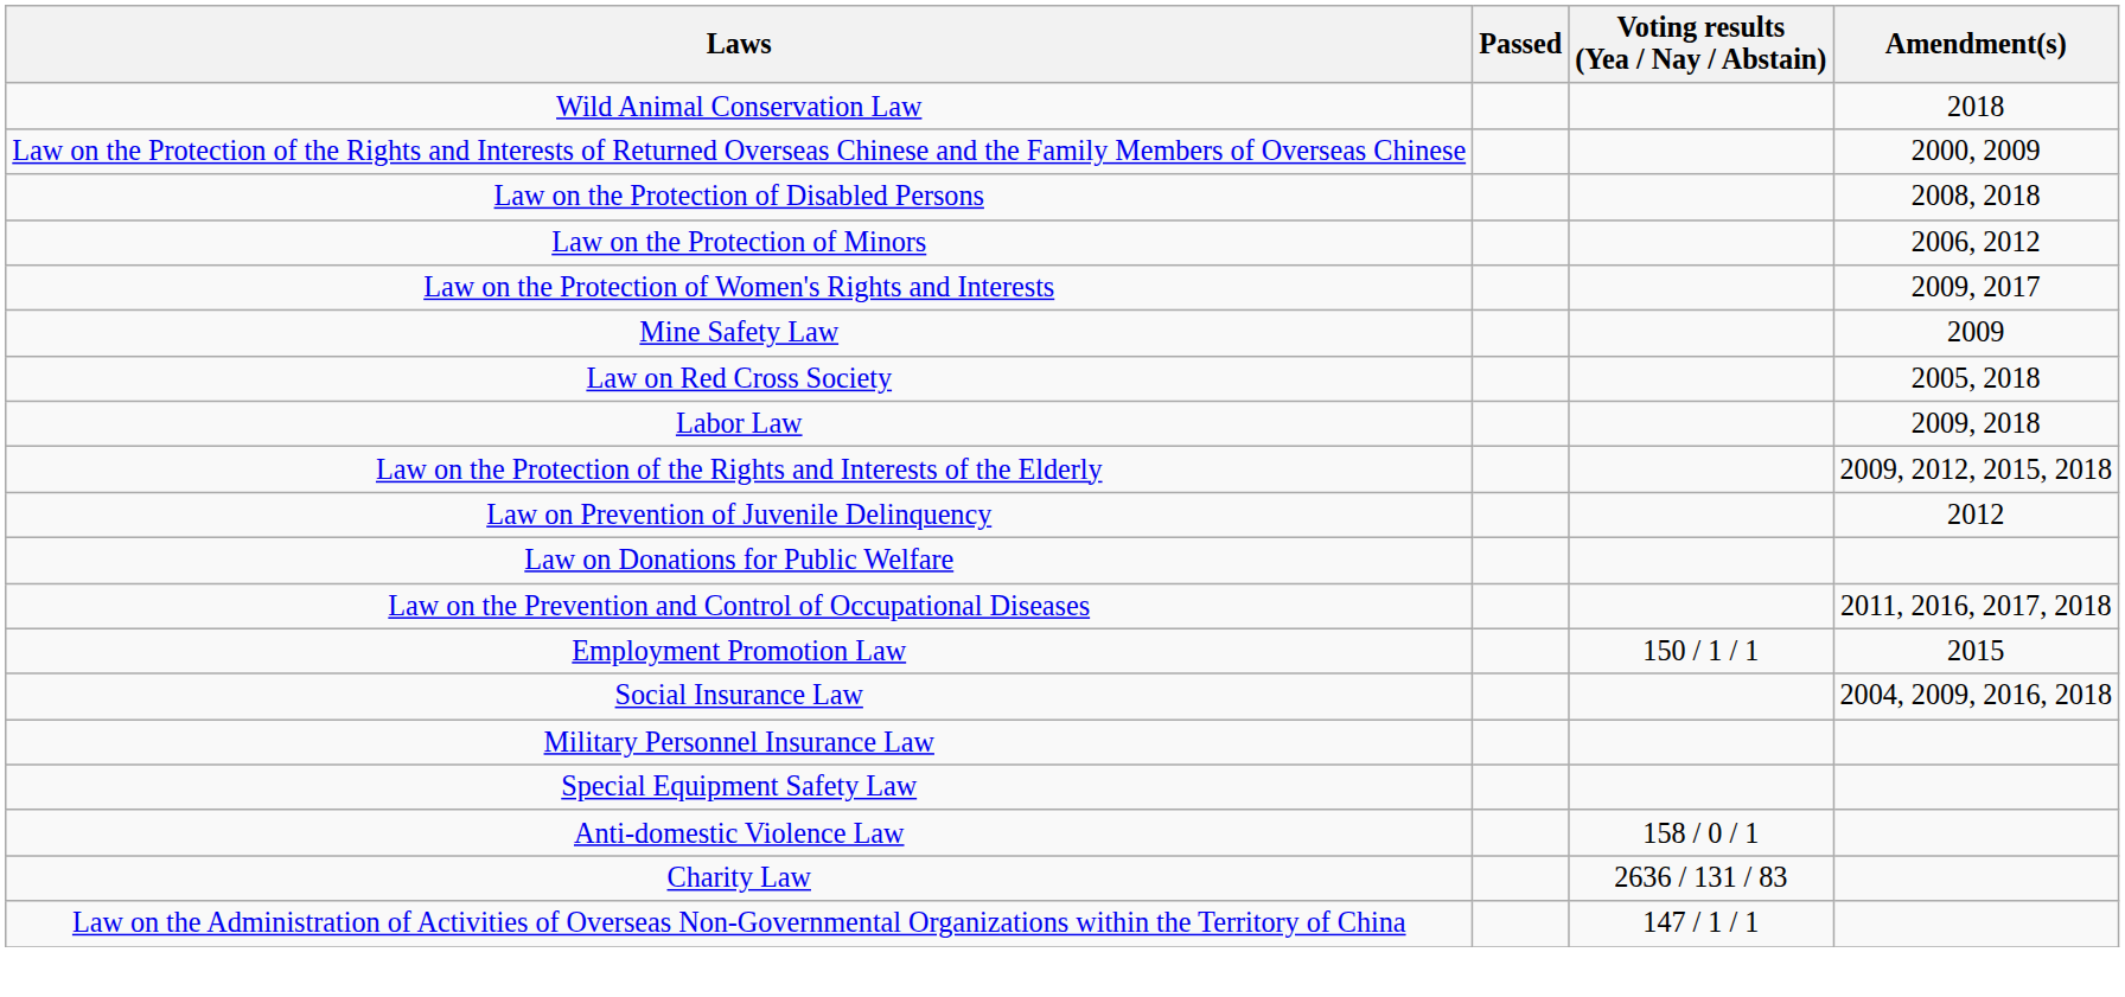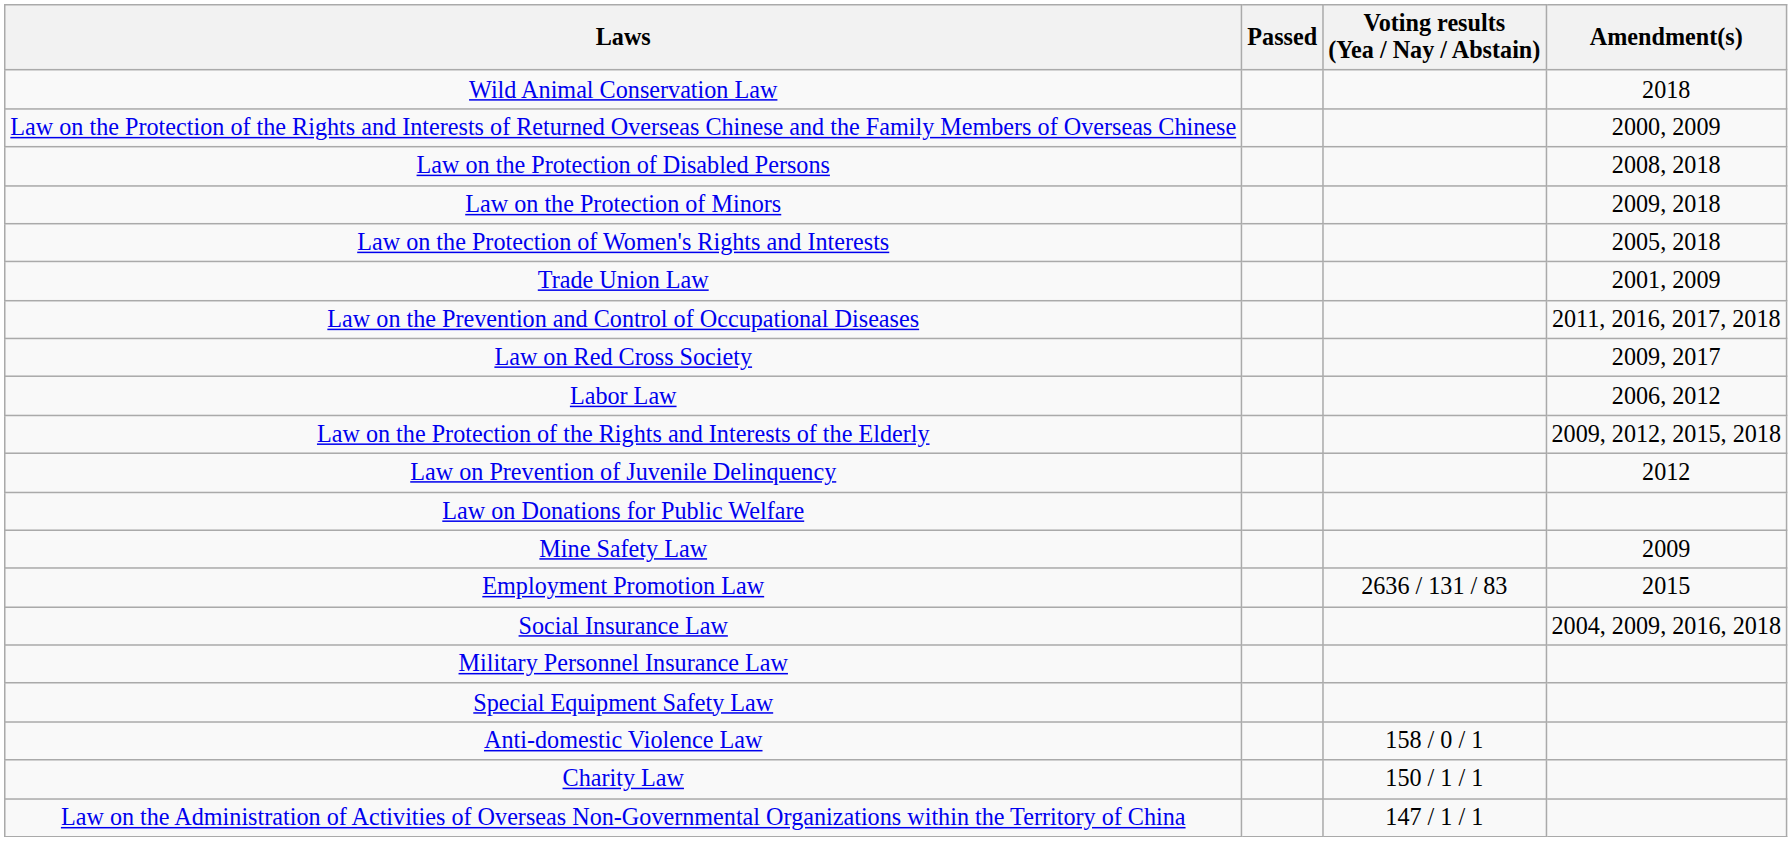 <table class="wikitable" style="text-align:center">
 <tr>
 <th>Laws</th>
 <th>Passed</th>
 <th>Voting results<br>(Yea / Nay / Abstain)</th>
 <th>Amendment(s)</th>
 </tr>
 <tr>
 <td><a href='#'>Wild Animal Conservation Law</a></td>
 <td></td>
 <td align="center"></td>
 <td>2018</td>
 </tr>
 <tr>
 <td><a href='#'>Law on the Protection of the Rights and Interests of Returned Overseas Chinese and the Family Members of Overseas Chinese</a></td>
 <td></td>
 <td align="center"></td>
 <td>2000, 2009</td>
 </tr>
 <tr>
 <td><a href='#'>Law on the Protection of Disabled Persons</a></td>
 <td></td>
 <td align="center"></td>
 <td>2008, 2018</td>
 </tr>
 <tr>
 <td><a href='#'>Law on the Protection of Minors</a></td>
 <td></td>
 <td align="center"></td>
-<td>2006, 2012</td>
+<td>2009, 2018</td>
 </tr>
 <tr>
 <td><a href='#'>Law on the Protection of Women's Rights and Interests</a></td>
 <td></td>
 <td align="center"></td>
-<td>2009, 2017</td>
+<td>2005, 2018</td>
 </tr>
 <tr>
-<td><a href='#'>Mine Safety Law</a></td>
+<td><a href='#'>Trade Union Law</a></td>
 <td></td>
 <td align="center"></td>
-<td>2009</td>
+<td>2001, 2009</td>
+</tr>
+<tr>
+<td><a href='#'>Law on the Prevention and Control of Occupational Diseases</a></td>
+<td></td>
+<td align="center"></td>
+<td>2011, 2016, 2017, 2018</td>
 </tr>
 <tr>
 <td><a href='#'>Law on Red Cross Society</a></td>
 <td></td>
 <td align="center"></td>
-<td>2005, 2018</td>
+<td>2009, 2017</td>
 </tr>
 <tr>
 <td><a href='#'>Labor Law</a></td>
 <td></td>
 <td align="center"></td>
-<td>2009, 2018</td>
+<td>2006, 2012</td>
 </tr>
 <tr>
 <td><a href='#'>Law on the Protection of the Rights and Interests of the Elderly</a></td>
 <td></td>
 <td align="center"></td>
 <td>2009, 2012, 2015, 2018</td>
 </tr>
 <tr>
 <td><a href='#'>Law on Prevention of Juvenile Delinquency</a></td>
 <td></td>
 <td align="center"></td>
 <td>2012</td>
 </tr>
 <tr>
 <td><a href='#'>Law on Donations for Public Welfare</a></td>
 <td></td>
 <td align="center"></td>
 <td></td>
 </tr>
 <tr>
-<td><a href='#'>Law on the Prevention and Control of Occupational Diseases</a></td>
+<td><a href='#'>Mine Safety Law</a></td>
 <td></td>
 <td align="center"></td>
-<td>2011, 2016, 2017, 2018</td>
+<td>2009</td>
 </tr>
 <tr>
 <td><a href='#'>Employment Promotion Law</a></td>
 <td></td>
-<td align="center">150 / 1 / 1</td>
+<td align="center">2636 / 131 / 83</td>
 <td>2015</td>
 </tr>
 <tr>
 <td><a href='#'>Social Insurance Law</a></td>
 <td></td>
 <td align="center"></td>
 <td>2004, 2009, 2016, 2018</td>
 </tr>
 <tr>
 <td><a href='#'>Military Personnel Insurance Law</a></td>
 <td></td>
 <td align="center"></td>
 <td></td>
 </tr>
 <tr>
 <td><a href='#'>Special Equipment Safety Law</a></td>
 <td></td>
 <td align="center"></td>
 <td></td>
 </tr>
 <tr>
 <td><a href='#'>Anti-domestic Violence Law</a></td>
 <td></td>
 <td align="center">158 / 0 / 1</td>
 <td></td>
 </tr>
 <tr>
 <td><a href='#'>Charity Law</a></td>
 <td></td>
-<td align="center">2636 / 131 / 83</td>
+<td align="center">150 / 1 / 1</td>
 <td></td>
 </tr>
 <tr>
 <td><a href='#'>Law on the Administration of Activities of Overseas Non-Governmental Organizations within the Territory of China</a></td>
 <td></td>
 <td align="center">147 / 1 / 1</td>
 <td></td>
 </tr>
 </table>
